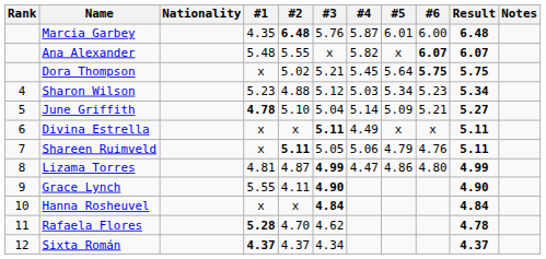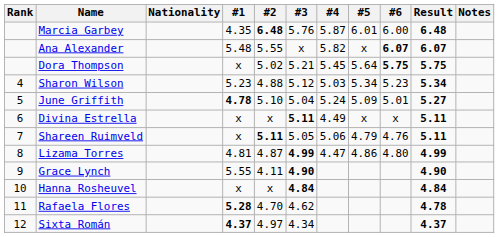 <table class="wikitable sortable" style="text-align:center;font-size:95%">
 <tr>
 <th>Rank</th>
 <th>Name</th>
 <th>Nationality</th>
 <th>#1</th>
 <th>#2</th>
 <th>#3</th>
 <th>#4</th>
 <th>#5</th>
 <th>#6</th>
 <th>Result</th>
 <th>Notes</th>
 </tr>
 <tr>
 <td></td>
 <td align=left><a href='#'>Marcia Garbey</a></td>
 <td align=left></td>
 <td>4.35</td>
 <td><strong>6.48</strong></td>
 <td>5.76</td>
 <td>5.87</td>
 <td>6.01</td>
 <td>6.00</td>
 <td><strong>6.48</strong></td>
 <td></td>
 </tr>
 <tr>
 <td></td>
 <td align=left><a href='#'>Ana Alexander</a></td>
 <td align=left></td>
 <td>5.48</td>
 <td>5.55</td>
 <td>x</td>
 <td>5.82</td>
 <td>x</td>
 <td><strong>6.07</strong></td>
 <td><strong>6.07</strong></td>
 <td></td>
 </tr>
 <tr>
 <td></td>
 <td align=left><a href='#'>Dora Thompson</a></td>
 <td align=left></td>
 <td>x</td>
 <td>5.02</td>
 <td>5.21</td>
 <td>5.45</td>
 <td>5.64</td>
 <td><strong>5.75</strong></td>
 <td><strong>5.75</strong></td>
 <td></td>
 </tr>
 <tr>
 <td>4</td>
 <td align=left><a href='#'>Sharon Wilson</a></td>
 <td align=left></td>
 <td>5.23</td>
 <td>4.88</td>
 <td>5.12</td>
 <td>5.03</td>
 <td>5.34</td>
 <td>5.23</td>
 <td><strong>5.34</strong></td>
 <td></td>
 </tr>
 <tr>
 <td>5</td>
 <td align=left><a href='#'>June Griffith</a></td>
 <td align=left></td>
 <td><strong>4.78</strong></td>
 <td>5.10</td>
 <td>5.04</td>
-<td>5.14</td>
+<td>5.24</td>
 <td>5.09</td>
-<td>5.21</td>
+<td>5.01</td>
 <td><strong>5.27</strong></td>
 <td></td>
 </tr>
 <tr>
 <td>6</td>
 <td align=left><a href='#'>Divina Estrella</a></td>
 <td align=left></td>
 <td>x</td>
 <td>x</td>
 <td><strong>5.11</strong></td>
 <td>4.49</td>
 <td>x</td>
 <td>x</td>
 <td><strong>5.11</strong></td>
 <td></td>
 </tr>
 <tr>
 <td>7</td>
 <td align=left><a href='#'>Shareen Ruimveld</a></td>
 <td align=left></td>
 <td>x</td>
 <td><strong>5.11</strong></td>
 <td>5.05</td>
 <td>5.06</td>
 <td>4.79</td>
 <td>4.76</td>
 <td><strong>5.11</strong></td>
 <td></td>
 </tr>
 <tr>
 <td>8</td>
 <td align=left><a href='#'>Lizama Torres</a></td>
 <td align=left></td>
 <td>4.81</td>
 <td>4.87</td>
 <td><strong>4.99</strong></td>
 <td>4.47</td>
 <td>4.86</td>
 <td>4.80</td>
 <td><strong>4.99</strong></td>
 <td></td>
 </tr>
 <tr>
 <td>9</td>
 <td align=left><a href='#'>Grace Lynch</a></td>
 <td align=left></td>
 <td>5.55</td>
 <td>4.11</td>
 <td><strong>4.90</strong></td>
 <td></td>
 <td></td>
 <td></td>
 <td><strong>4.90</strong></td>
 <td></td>
 </tr>
 <tr>
 <td>10</td>
 <td align=left><a href='#'>Hanna Rosheuvel</a></td>
 <td align=left></td>
 <td>x</td>
 <td>x</td>
 <td><strong>4.84</strong></td>
 <td></td>
 <td></td>
 <td></td>
 <td><strong>4.84</strong></td>
 <td></td>
 </tr>
 <tr>
 <td>11</td>
 <td align=left><a href='#'>Rafaela Flores</a></td>
 <td align=left></td>
 <td><strong>5.28</strong></td>
 <td>4.70</td>
 <td>4.62</td>
 <td></td>
 <td></td>
 <td></td>
 <td><strong>4.78</strong></td>
 <td></td>
 </tr>
 <tr>
 <td>12</td>
 <td align=left><a href='#'>Sixta Román</a></td>
 <td align=left></td>
 <td><strong>4.37</strong></td>
-<td>4.37</td>
+<td>4.97</td>
 <td>4.34</td>
 <td></td>
 <td></td>
 <td></td>
 <td><strong>4.37</strong></td>
 <td></td>
 </tr>
 </table>
